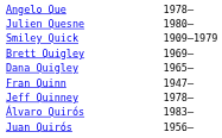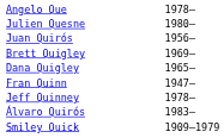 <table>
 <tr>
 <td style="width:200px"> <a href='#'>Angelo Que</a></td>
 <td>1978–</td>
 </tr>
 <tr>
 <td> <a href='#'>Julien Quesne</a></td>
 <td>1980–</td>
 </tr>
 <tr>
-<td> <a href='#'>Smiley Quick</a></td>
-<td>1909–1979</td>
+<td> <a href='#'>Juan Quirós</a></td>
+<td>1956–</td>
 </tr>
 <tr>
 <td> <a href='#'>Brett Quigley</a></td>
 <td>1969–</td>
 </tr>
 <tr>
 <td> <a href='#'>Dana Quigley</a></td>
 <td>1965–</td>
 </tr>
 <tr>
 <td> <a href='#'>Fran Quinn</a></td>
 <td>1947–</td>
 </tr>
 <tr>
 <td> <a href='#'>Jeff Quinney</a></td>
 <td>1978–</td>
 </tr>
 <tr>
 <td> <a href='#'>Álvaro Quirós</a></td>
 <td>1983–</td>
 </tr>
 <tr>
-<td> <a href='#'>Juan Quirós</a></td>
-<td>1956–</td>
+<td> <a href='#'>Smiley Quick</a></td>
+<td>1909–1979</td>
 </tr>
 </table>
